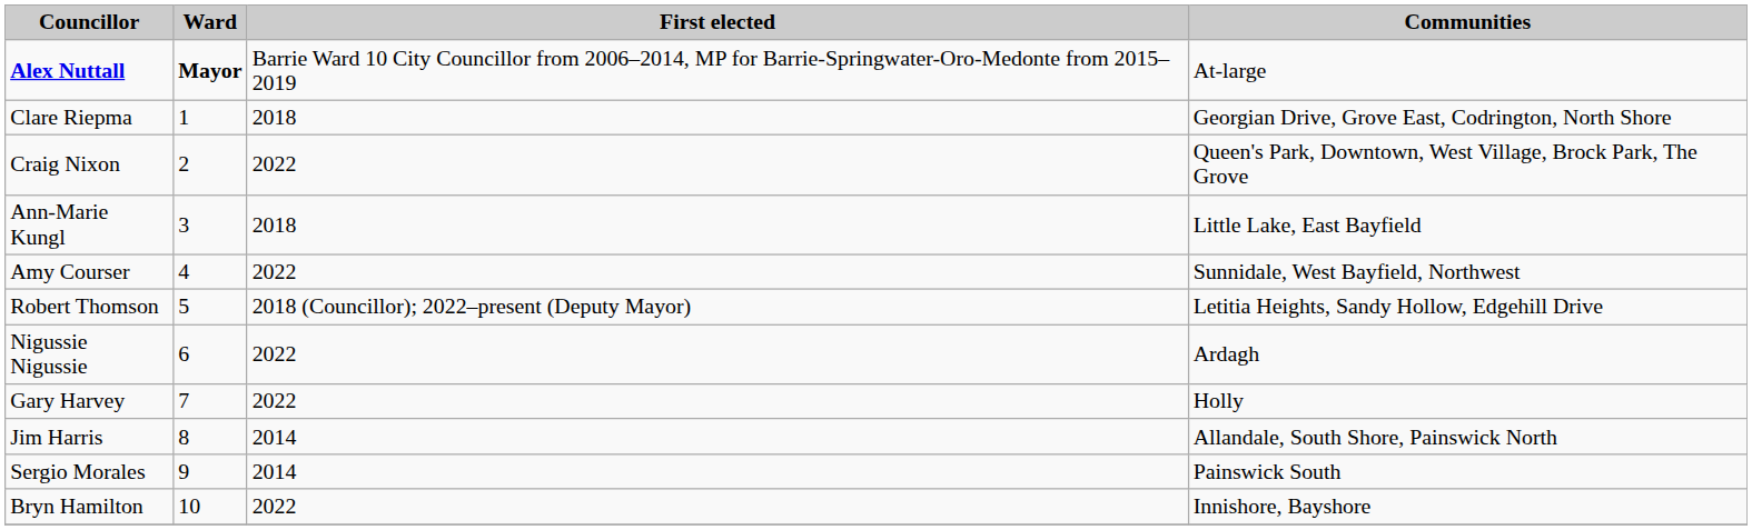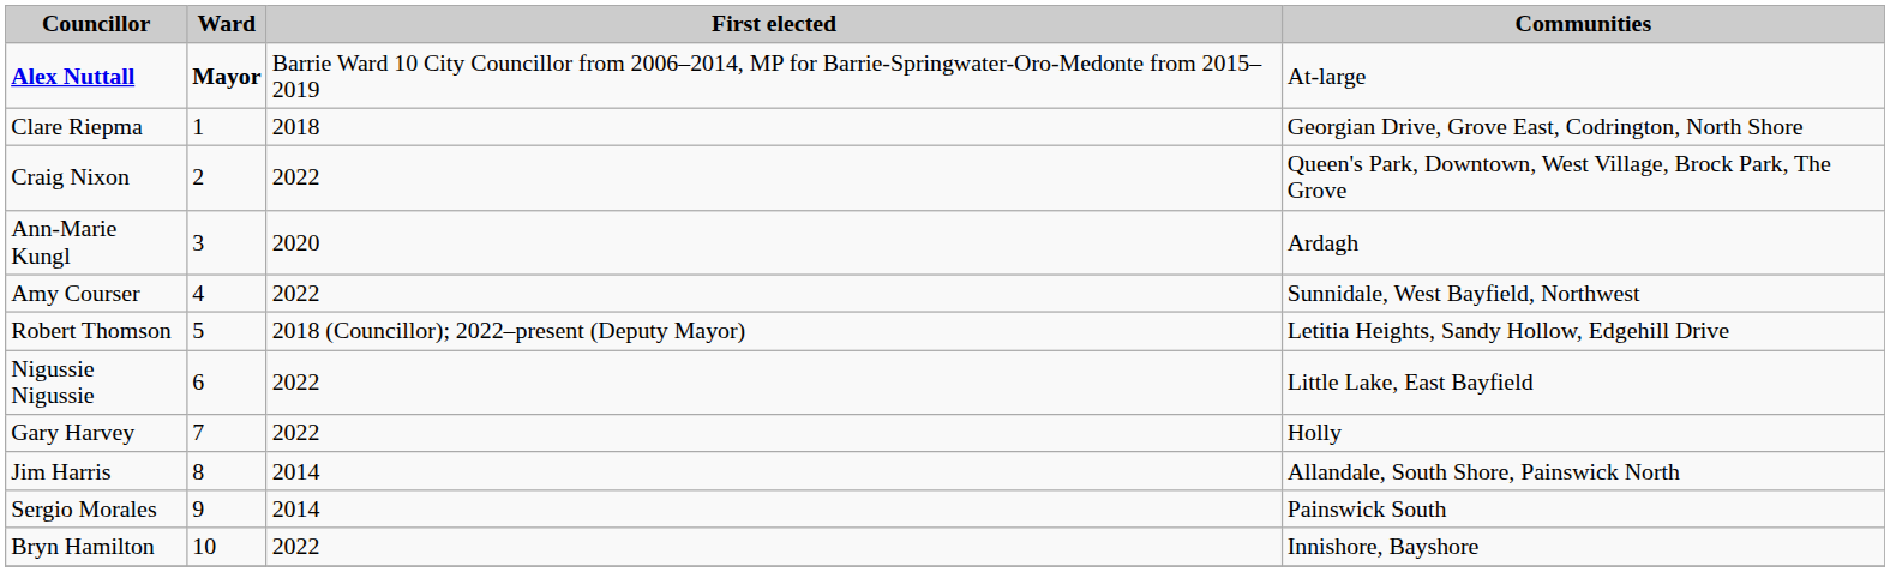 <table class="wikitable" width="100%">
 <tr>
 <th style="background:#cccccc;"><strong>Councillor</strong></th>
 <th style="background:#cccccc;"><strong>Ward</strong></th>
 <th style="background:#cccccc;"><strong>First elected</strong></th>
 <th style="background:#cccccc;"><strong>Communities</strong></th>
 </tr>
 <tr>
 <td><strong><a href='#'>Alex Nuttall</a></strong></td>
 <td><strong>Mayor</strong></td>
 <td>Barrie Ward 10 City Councillor from 2006–2014, MP for Barrie-Springwater-Oro-Medonte from 2015–2019</td>
 <td>At-large</td>
 </tr>
 <tr>
 <td>Clare Riepma</td>
 <td>1</td>
 <td>2018</td>
 <td>Georgian Drive, Grove East, Codrington, North Shore</td>
 </tr>
 <tr>
 <td>Craig Nixon</td>
 <td>2</td>
 <td>2022</td>
 <td>Queen's Park, Downtown, West Village, Brock Park, The Grove</td>
 </tr>
 <tr>
 <td>Ann-Marie Kungl</td>
 <td>3</td>
-<td>2018</td>
-<td>Little Lake, East Bayfield</td>
+<td>2020</td>
+<td>Ardagh</td>
 </tr>
 <tr>
 <td>Amy Courser</td>
 <td>4</td>
 <td>2022</td>
 <td>Sunnidale, West Bayfield, Northwest</td>
 </tr>
 <tr>
 <td>Robert Thomson</td>
 <td>5</td>
 <td>2018 (Councillor); 2022–present (Deputy Mayor)</td>
 <td>Letitia Heights, Sandy Hollow, Edgehill Drive</td>
 </tr>
 <tr>
 <td>Nigussie Nigussie</td>
 <td>6</td>
 <td>2022</td>
-<td>Ardagh</td>
+<td>Little Lake, East Bayfield</td>
 </tr>
 <tr>
 <td>Gary Harvey</td>
 <td>7</td>
 <td>2022</td>
 <td>Holly</td>
 </tr>
 <tr>
 <td>Jim Harris</td>
 <td>8</td>
 <td>2014</td>
 <td>Allandale, South Shore, Painswick North</td>
 </tr>
 <tr>
 <td>Sergio Morales</td>
 <td>9</td>
 <td>2014</td>
 <td>Painswick South</td>
 </tr>
 <tr>
 <td>Bryn Hamilton</td>
 <td>10</td>
 <td>2022</td>
 <td>Innishore, Bayshore</td>
 </tr>
 <tr>
 </tr>
 </table>
